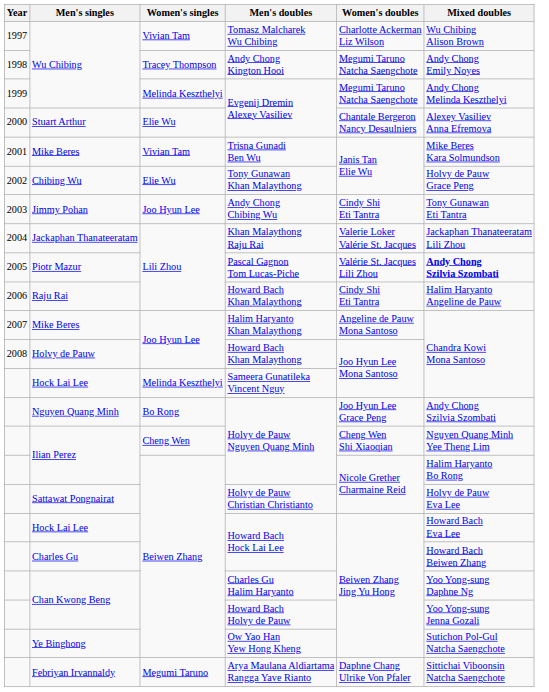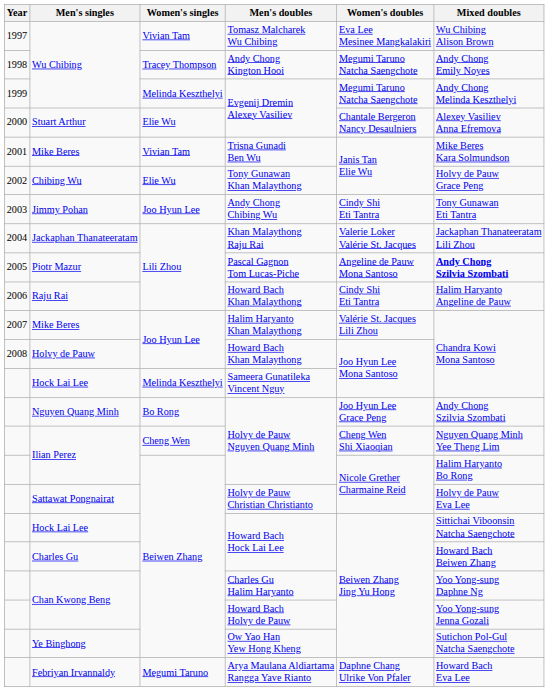 <table class=wikitable style="font-size:90%;">
 <tr>
 <th>Year</th>
 <th>Men's singles</th>
 <th>Women's singles</th>
 <th>Men's doubles</th>
 <th>Women's doubles</th>
 <th>Mixed doubles</th>
 </tr>
 <tr>
 <td>1997</td>
 <td rowspan=3><a href='#'>Wu Chibing</a></td>
 <td><a href='#'>Vivian Tam</a></td>
 <td><a href='#'>Tomasz Malcharek</a> <br> <a href='#'>Wu Chibing</a></td>
-<td><a href='#'>Charlotte Ackerman</a> <br> <a href='#'>Liz Wilson</a></td>
+<td><a href='#'>Eva Lee</a> <br> <a href='#'>Mesinee Mangkalakiri</a></td>
 <td><a href='#'>Wu Chibing</a> <br> <a href='#'>Alison Brown</a></td>
 </tr>
 <tr>
 <td>1998</td>
 <td><a href='#'>Tracey Thompson</a></td>
 <td><a href='#'>Andy Chong</a> <br> <a href='#'>Kington Hooi</a></td>
 <td><a href='#'>Megumi Taruno</a> <br> <a href='#'>Natcha Saengchote</a></td>
 <td><a href='#'>Andy Chong</a> <br> <a href='#'>Emily Noyes</a></td>
 </tr>
 <tr>
 <td>1999</td>
 <td><a href='#'>Melinda Keszthelyi</a></td>
 <td rowspan=2><a href='#'>Evgenij Dremin</a> <br> <a href='#'>Alexey Vasiliev</a></td>
 <td><a href='#'>Megumi Taruno</a> <br> <a href='#'>Natcha Saengchote</a></td>
 <td><a href='#'>Andy Chong</a> <br> <a href='#'>Melinda Keszthelyi</a></td>
 </tr>
 <tr>
 <td>2000</td>
 <td><a href='#'>Stuart Arthur</a></td>
 <td><a href='#'>Elie Wu</a></td>
 <td><a href='#'>Chantale Bergeron</a> <br> <a href='#'>Nancy Desaulniers</a></td>
 <td><a href='#'>Alexey Vasiliev</a> <br> <a href='#'>Anna Efremova</a></td>
 </tr>
 <tr>
 <td>2001</td>
 <td><a href='#'>Mike Beres</a></td>
 <td><a href='#'>Vivian Tam</a></td>
 <td><a href='#'>Trisna Gunadi</a> <br> <a href='#'>Ben Wu</a></td>
 <td rowspan=2><a href='#'>Janis Tan</a> <br> <a href='#'>Elie Wu</a></td>
 <td><a href='#'>Mike Beres</a> <br> <a href='#'>Kara Solmundson</a></td>
 </tr>
 <tr>
 <td>2002</td>
 <td><a href='#'>Chibing Wu</a></td>
 <td><a href='#'>Elie Wu</a></td>
 <td><a href='#'>Tony Gunawan</a> <br> <a href='#'>Khan Malaythong</a></td>
 <td><a href='#'>Holvy de Pauw</a> <br> <a href='#'>Grace Peng</a></td>
 </tr>
 <tr>
 <td>2003</td>
 <td><a href='#'>Jimmy Pohan</a></td>
 <td><a href='#'>Joo Hyun Lee</a></td>
 <td><a href='#'>Andy Chong</a> <br> <a href='#'>Chibing Wu</a></td>
 <td><a href='#'>Cindy Shi</a> <br> <a href='#'>Eti Tantra</a></td>
 <td><a href='#'>Tony Gunawan</a> <br> <a href='#'>Eti Tantra</a></td>
 </tr>
 <tr>
 <td>2004</td>
 <td><a href='#'>Jackaphan Thanateeratam</a></td>
 <td rowspan=3><a href='#'>Lili Zhou</a></td>
 <td><a href='#'>Khan Malaythong</a> <br> <a href='#'>Raju Rai</a></td>
 <td><a href='#'>Valerie Loker</a> <br> <a href='#'>Valérie St. Jacques</a></td>
 <td><a href='#'>Jackaphan Thanateeratam</a> <br> <a href='#'>Lili Zhou</a></td>
 </tr>
 <tr>
 <td>2005</td>
 <td><a href='#'>Piotr Mazur</a></td>
 <td><a href='#'>Pascal Gagnon</a> <br> <a href='#'>Tom Lucas-Piche</a></td>
-<td><a href='#'>Valérie St. Jacques</a> <br> <a href='#'>Lili Zhou</a></td>
+<td><a href='#'>Angeline de Pauw</a> <br> <a href='#'>Mona Santoso</a></td>
 <td><strong><a href='#'>Andy Chong</a> <br> <a href='#'>Szilvia Szombati</a></strong></td>
 </tr>
 <tr>
 <td>2006</td>
 <td><a href='#'>Raju Rai</a></td>
 <td><a href='#'>Howard Bach</a> <br> <a href='#'>Khan Malaythong</a></td>
 <td><a href='#'>Cindy Shi</a> <br> <a href='#'>Eti Tantra</a></td>
 <td><a href='#'>Halim Haryanto</a> <br> <a href='#'>Angeline de Pauw</a></td>
 </tr>
 <tr>
 <td>2007</td>
 <td><a href='#'>Mike Beres</a></td>
 <td rowspan=2><a href='#'>Joo Hyun Lee</a></td>
 <td><a href='#'>Halim Haryanto</a> <br> <a href='#'>Khan Malaythong</a></td>
-<td><a href='#'>Angeline de Pauw</a> <br> <a href='#'>Mona Santoso</a></td>
+<td><a href='#'>Valérie St. Jacques</a> <br> <a href='#'>Lili Zhou</a></td>
 <td rowspan=3><a href='#'>Chandra Kowi</a> <br> <a href='#'>Mona Santoso</a></td>
 </tr>
 <tr>
 <td>2008</td>
 <td><a href='#'>Holvy de Pauw</a></td>
 <td><a href='#'>Howard Bach</a> <br> <a href='#'>Khan Malaythong</a></td>
 <td rowspan=2><a href='#'>Joo Hyun Lee</a> <br> <a href='#'>Mona Santoso</a></td>
 </tr>
 <tr>
 <td></td>
 <td><a href='#'>Hock Lai Lee</a></td>
 <td><a href='#'>Melinda Keszthelyi</a></td>
 <td><a href='#'>Sameera Gunatileka</a> <br> <a href='#'>Vincent Nguy</a></td>
 </tr>
 <tr>
 <td></td>
 <td><a href='#'>Nguyen Quang Minh</a></td>
 <td><a href='#'>Bo Rong</a></td>
 <td rowspan=3><a href='#'>Holvy de Pauw</a> <br> <a href='#'>Nguyen Quang Minh</a></td>
 <td><a href='#'>Joo Hyun Lee</a> <br> <a href='#'>Grace Peng</a></td>
 <td><a href='#'>Andy Chong</a> <br> <a href='#'>Szilvia Szombati</a></td>
 </tr>
 <tr>
 <td></td>
 <td rowspan=2><a href='#'>Ilian Perez</a></td>
 <td><a href='#'>Cheng Wen</a></td>
 <td><a href='#'>Cheng Wen</a> <br> <a href='#'>Shi Xiaoqian</a></td>
 <td><a href='#'>Nguyen Quang Minh</a> <br> <a href='#'>Yee Theng Lim</a></td>
 </tr>
 <tr>
 <td></td>
 <td rowspan="7"><a href='#'>Beiwen Zhang</a></td>
 <td rowspan=2><a href='#'>Nicole Grether</a> <br> <a href='#'>Charmaine Reid</a></td>
 <td><a href='#'>Halim Haryanto</a> <br> <a href='#'>Bo Rong</a></td>
 </tr>
 <tr>
 <td></td>
 <td><a href='#'>Sattawat Pongnairat</a></td>
 <td><a href='#'>Holvy de Pauw</a> <br> <a href='#'>Christian Christianto</a></td>
 <td><a href='#'>Holvy de Pauw</a> <br> <a href='#'>Eva Lee</a></td>
 </tr>
 <tr>
 <td></td>
 <td><a href='#'>Hock Lai Lee</a></td>
 <td rowspan=2><a href='#'>Howard Bach</a> <br> <a href='#'>Hock Lai Lee</a></td>
 <td rowspan="5"><a href='#'>Beiwen Zhang</a> <br> <a href='#'>Jing Yu Hong</a></td>
-<td><a href='#'>Howard Bach</a> <br> <a href='#'>Eva Lee</a></td>
+<td><a href='#'>Sittichai Viboonsin</a> <br> <a href='#'>Natcha Saengchote</a></td>
 </tr>
 <tr>
 <td></td>
 <td><a href='#'>Charles Gu</a></td>
 <td><a href='#'>Howard Bach</a><br><a href='#'>Beiwen Zhang</a></td>
 </tr>
 <tr>
 <td></td>
 <td rowspan="2"><a href='#'>Chan Kwong Beng</a></td>
 <td><a href='#'>Charles Gu</a> <br> <a href='#'>Halim Haryanto</a></td>
 <td><a href='#'>Yoo Yong-sung</a> <br> <a href='#'>Daphne Ng</a></td>
 </tr>
 <tr>
 <td></td>
 <td><a href='#'>Howard Bach</a> <br> <a href='#'>Holvy de Pauw</a></td>
 <td><a href='#'>Yoo Yong-sung</a> <br> <a href='#'>Jenna Gozali</a></td>
 </tr>
 <tr>
 <td></td>
 <td><a href='#'>Ye Binghong</a></td>
 <td><a href='#'>Ow Yao Han</a> <br> <a href='#'>Yew Hong Kheng</a></td>
 <td><a href='#'>Sutichon Pol-Gul</a> <br> <a href='#'>Natcha Saengchote</a></td>
 </tr>
 <tr>
 <td></td>
 <td><a href='#'>Febriyan Irvannaldy</a></td>
 <td><a href='#'>Megumi Taruno</a></td>
 <td><a href='#'>Arya Maulana Aldiartama</a> <br> <a href='#'>Rangga Yave Rianto</a></td>
 <td><a href='#'>Daphne Chang</a> <br> <a href='#'>Ulrike Von Pfaler</a></td>
-<td><a href='#'>Sittichai Viboonsin</a> <br> <a href='#'>Natcha Saengchote</a></td>
+<td><a href='#'>Howard Bach</a> <br> <a href='#'>Eva Lee</a></td>
 </tr>
 </table>
